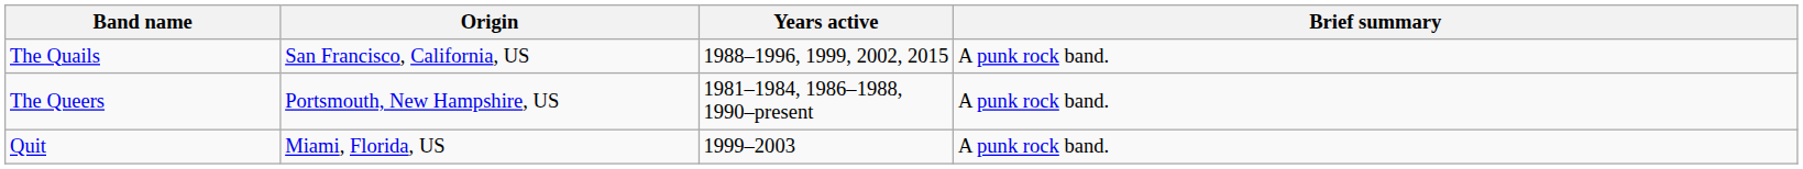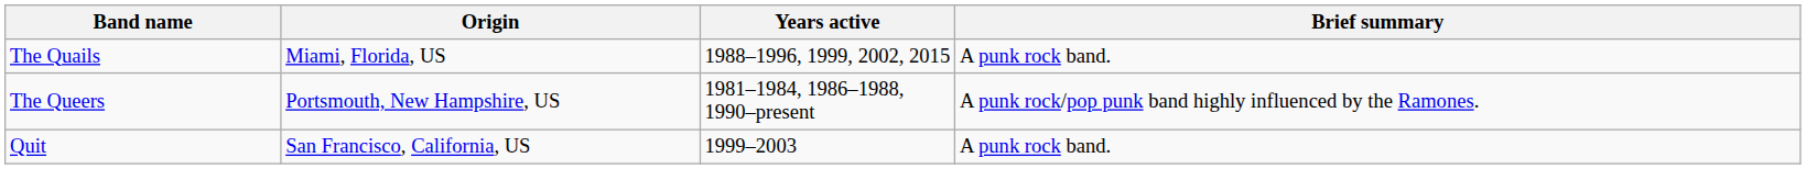 <table class="wikitable" style="font-size:90%; width:100%;">
 <tr>
 <th style="width:13em">Band name</th>
 <th style="width:20em">Origin</th>
 <th style="width:12em">Years active</th>
 <th>Brief summary</th>
 </tr>
 <tr>
 <td><a href='#'>The Quails</a></td>
-<td><a href='#'>San Francisco</a>, <a href='#'>California</a>, US</td>
+<td><a href='#'>Miami</a>, <a href='#'>Florida</a>, US</td>
 <td>1988–1996, 1999, 2002, 2015</td>
 <td>A <a href='#'>punk rock</a> band.</td>
 </tr>
 <tr>
 <td><a href='#'>The Queers</a></td>
 <td><a href='#'>Portsmouth, New Hampshire</a>, US</td>
 <td>1981–1984, 1986–1988, 1990–present</td>
-<td>A <a href='#'>punk rock</a> band.</td>
+<td>A <a href='#'>punk rock</a>/<a href='#'>pop punk</a> band highly influenced by the <a href='#'>Ramones</a>.</td>
 </tr>
 <tr>
 <td><a href='#'>Quit</a></td>
-<td><a href='#'>Miami</a>, <a href='#'>Florida</a>, US</td>
+<td><a href='#'>San Francisco</a>, <a href='#'>California</a>, US</td>
 <td>1999–2003</td>
 <td>A <a href='#'>punk rock</a> band.</td>
 </tr>
 </table>
